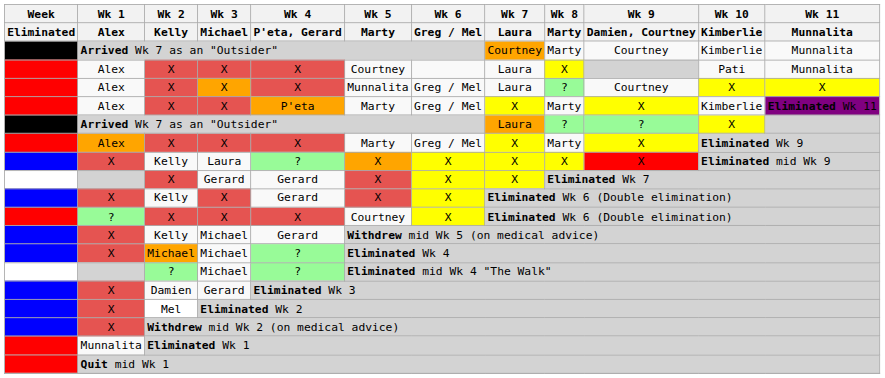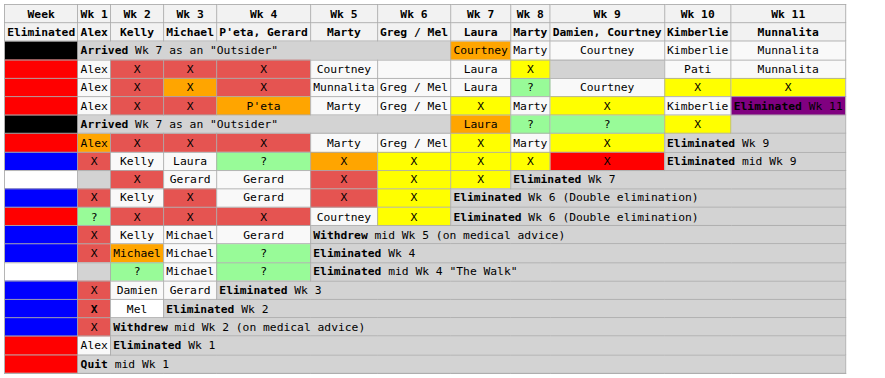 <table class="wikitable" style="text-align:center">
 <tr>
 <th>Week</th>
 <th>Wk 1</th>
 <th>Wk 2</th>
 <th>Wk 3</th>
 <th>Wk 4</th>
 <th>Wk 5</th>
 <th>Wk 6</th>
 <th>Wk 7</th>
 <th>Wk 8</th>
 <th>Wk 9</th>
 <th>Wk 10</th>
 <th>Wk 11</th>
 </tr>
 <tr>
 <th>Eliminated</th>
 <th>Alex</th>
 <th>Kelly</th>
 <th>Michael</th>
 <th>P'eta, Gerard</th>
 <th>Marty</th>
 <th>Greg / Mel</th>
 <th>Laura</th>
 <th>Marty</th>
 <th>Damien, Courtney</th>
 <th>Kimberlie</th>
 <th>Munnalita</th>
 </tr>
 <tr>
 <td align="left" bgcolor="black"></td>
 <td colspan=6 bgcolor="lightgrey" align="left"><strong>Arrived</strong> Wk 7 as an "Outsider"</td>
 <td bgcolor="orange">Courtney</td>
 <td>Marty</td>
 <td>Courtney</td>
 <td>Kimberlie</td>
 <td>Munnalita</td>
 </tr>
 <tr>
 <td align="left" bgcolor="red"></td>
 <td>Alex</td>
 <td bgcolor="#E55451" align="center">X</td>
 <td bgcolor="#E55451" align="center">X</td>
 <td bgcolor="#E55451" align="center">X</td>
 <td>Courtney</td>
 <td></td>
 <td>Laura</td>
 <td bgcolor="yellow" align="center">X</td>
 <td colspan=1 bgcolor="lightgrey" align="left"></td>
 <td>Pati</td>
 <td>Munnalita</td>
 </tr>
 <tr>
 <td align="left" bgcolor="red"></td>
 <td>Alex</td>
 <td bgcolor="#E55451" align="center">X</td>
 <td bgcolor="orange" align="center">X</td>
 <td bgcolor="#E55451" align="center">X</td>
 <td>Munnalita</td>
 <td>Greg / Mel</td>
 <td>Laura</td>
 <td bgcolor="palegreen" align="center">?</td>
 <td>Courtney</td>
 <td bgcolor="yellow" align="center">X</td>
 <td bgcolor="yellow" align="center">X</td>
 </tr>
 <tr>
 <td align="left" bgcolor="red"></td>
 <td>Alex</td>
 <td bgcolor="#E55451" align="center">X</td>
 <td bgcolor="#E55451" align="center">X</td>
 <td bgcolor="orange" align="center">P'eta</td>
 <td>Marty</td>
 <td>Greg / Mel</td>
 <td bgcolor="yellow" align="center">X</td>
 <td>Marty</td>
 <td bgcolor="yellow" align="center">X</td>
 <td>Kimberlie</td>
 <td bgcolor="purple" align="center"><strong>Eliminated</strong> Wk 11</td>
 </tr>
 <tr>
 <td align="left" bgcolor="black"></td>
 <td colspan=6 bgcolor="lightgrey" align="left"><strong>Arrived</strong> Wk 7 as an "Outsider"</td>
 <td bgcolor="orange">Laura</td>
 <td bgcolor="palegreen" align="center">?</td>
 <td bgcolor="palegreen" align="center">?</td>
 <td bgcolor="yellow" align="center">X</td>
 <td bgcolor="lightgrey" align="left"></td>
 </tr>
 <tr>
 <td align="left" bgcolor="red"></td>
 <td bgcolor="orange">Alex</td>
 <td bgcolor="#E55451" align="center">X</td>
 <td bgcolor="#E55451" align="center">X</td>
 <td bgcolor="#E55451" align="center">X</td>
 <td>Marty</td>
 <td>Greg / Mel</td>
 <td bgcolor="yellow" align="center">X</td>
 <td>Marty</td>
 <td bgcolor="yellow" align="center">X</td>
 <td colspan=2 bgcolor="lightgrey" align="left"><strong>Eliminated</strong> Wk 9</td>
 </tr>
 <tr>
 <td align="left" bgcolor="blue"></td>
 <td bgcolor="#E55451" align="center">X</td>
 <td>Kelly</td>
 <td>Laura</td>
 <td bgcolor="palegreen" align="center">?</td>
 <td bgcolor="orange" align="center">X</td>
 <td bgcolor="yellow" align="center">X</td>
 <td bgcolor="yellow" align="center">X</td>
 <td bgcolor="yellow" align="center">X</td>
 <td bgcolor="red">X</td>
 <td colspan=2 bgcolor="lightgrey" align="left"><strong>Eliminated</strong> mid Wk 9</td>
 </tr>
 <tr>
 <td align="left" bgcolor="white"></td>
 <td bgcolor="lightgrey" align="left"></td>
 <td bgcolor="#E55451" align="center">X</td>
 <td>Gerard</td>
 <td>Gerard</td>
 <td bgcolor="#E55451" align="center">X</td>
 <td bgcolor="yellow" align="center">X</td>
 <td bgcolor="yellow" align="center">X</td>
 <td colspan=4 bgcolor="lightgrey" align="left"><strong>Eliminated</strong> Wk 7</td>
 </tr>
 <tr>
 <td align="left" bgcolor="blue"></td>
 <td bgcolor="E55451" align="center">X</td>
 <td>Kelly</td>
 <td bgcolor="#E55451" align="center">X</td>
 <td>Gerard</td>
 <td bgcolor="#E55451" align="center">X</td>
 <td bgcolor="yellow" align="center">X</td>
 <td colspan=5 bgcolor="lightgrey" align="left"><strong>Eliminated</strong> Wk 6 (Double elimination)</td>
 </tr>
 <tr>
 <td align="left" bgcolor="red"></td>
 <td bgcolor="palegreen" align="center">?</td>
 <td bgcolor="#E55451" align="center">X</td>
 <td bgcolor="#E55451" align="center">X</td>
 <td bgcolor="#E55451" align="center">X</td>
 <td>Courtney</td>
 <td bgcolor="yellow" align="center">X</td>
 <td colspan=5 bgcolor="lightgrey" align="left"><strong>Eliminated</strong> Wk 6 (Double elimination)</td>
 </tr>
 <tr>
 <td align="left" bgcolor="blue"></td>
 <td bgcolor="#E55451" align="center">X</td>
 <td>Kelly</td>
 <td>Michael</td>
 <td>Gerard</td>
 <td colspan=7 bgcolor="lightgrey" align="left"><strong>Withdrew</strong> mid Wk 5 (on medical advice)</td>
 </tr>
 <tr>
 <td align="left" bgcolor="blue"></td>
 <td bgcolor="#E55451" align="center">X</td>
 <td bgcolor="orange" align="center">Michael</td>
 <td>Michael</td>
 <td bgcolor="palegreen" align="center">?</td>
 <td colspan=7 bgcolor="lightgrey" align="left"><strong>Eliminated</strong> Wk 4</td>
 </tr>
 <tr>
 <td align="left" bgcolor="white"></td>
 <td bgcolor="lightgrey" align="left"></td>
 <td bgcolor=palegreen>?</td>
 <td>Michael</td>
 <td bgcolor="palegreen" align="center">?</td>
 <td colspan=8 bgcolor="lightgrey" align="left"><strong>Eliminated</strong> mid Wk 4 "The Walk"</td>
 </tr>
 <tr>
 <td align="left" bgcolor="blue"></td>
 <td bgcolor="#E55451" align="center">X</td>
 <td>Damien</td>
 <td>Gerard</td>
 <td colspan=8 bgcolor="lightgrey" align="left"><strong>Eliminated</strong> Wk 3</td>
 </tr>
 <tr>
 <td align="left" bgcolor="blue"></td>
-<td bgcolor="#E55451" align="center">X</td>
+<td bgcolor="#E55451" align="center"><strong>X</strong></td>
 <td bgcolor= white align="center">Mel</td>
 <td colspan=9 bgcolor="lightgrey" align="left"><strong>Eliminated</strong> Wk 2</td>
 </tr>
 <tr>
 <td align="left" bgcolor="blue"></td>
 <td bgcolor="#E55451" align="center">X</td>
 <td colspan=10 bgcolor="lightgrey" align="left"><strong>Withdrew</strong> mid Wk 2 (on medical advice)</td>
 </tr>
 <tr>
 <td align="left" bgcolor="red"></td>
-<td>Munnalita</td>
+<td>Alex</td>
 <td colspan=10 bgcolor="lightgrey" align="left"><strong>Eliminated</strong> Wk 1</td>
 </tr>
 <tr>
 <td align="left" bgcolor="red"></td>
 <td colspan=11 bgcolor="lightgrey" align="left"><strong>Quit</strong> mid Wk 1</td>
 </tr>
 <tr>
 </tr>
 </table>
